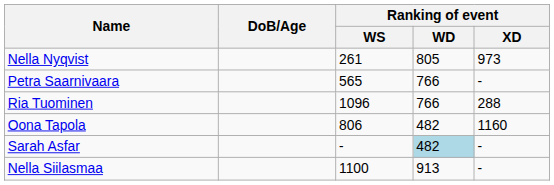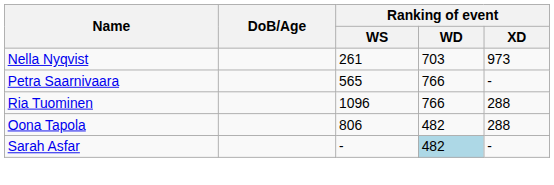 <table class="wikitable" style="width:600px; font-size:95%;">
 <tr>
 <th rowspan="2" align="left">Name</th>
 <th rowspan="2" align="left">DoB/Age</th>
 <th colspan="3" align="center">Ranking of event</th>
 </tr>
 <tr>
 <th align="center">WS</th>
 <th>WD</th>
 <th align="center">XD</th>
 </tr>
 <tr>
 <td><a href='#'>Nella Nyqvist</a></td>
 <td></td>
 <td>261</td>
-<td>805</td>
+<td>703</td>
 <td>973</td>
 </tr>
 <tr>
 <td><a href='#'>Petra Saarnivaara</a></td>
 <td></td>
 <td>565</td>
 <td>766</td>
 <td>-</td>
 </tr>
 <tr>
 <td><a href='#'>Ria Tuominen</a></td>
 <td></td>
 <td>1096</td>
 <td>766</td>
 <td>288</td>
 </tr>
 <tr>
 <td><a href='#'>Oona Tapola</a></td>
 <td></td>
 <td>806</td>
 <td>482</td>
-<td>1160</td>
+<td>288</td>
 </tr>
 <tr>
 <td><a href='#'>Sarah Asfar</a></td>
 <td></td>
 <td>-</td>
 <td style="background: lightblue;">482</td>
 <td>-</td>
 </tr>
-<tr>
-<td><a href='#'>Nella Siilasmaa</a></td>
-<td></td>
-<td>1100</td>
-<td>913</td>
-<td>-</td>
-</tr>
 </table>
